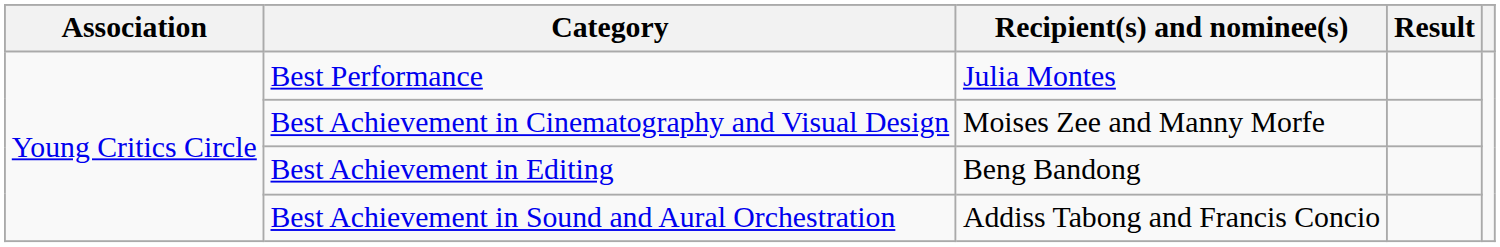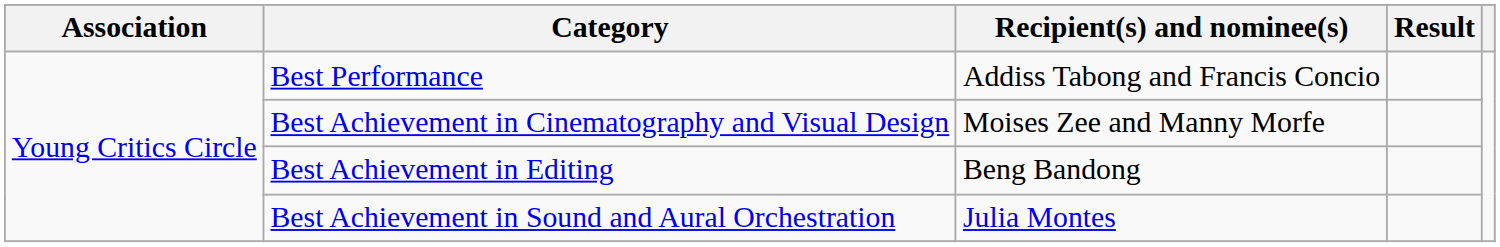 <table class="wikitable plainrowheaders sortable">
 <tr style="background:#ccc; text-align:center;">
 <th scope="col">Association</th>
 <th scope="col">Category</th>
 <th scope="col">Recipient(s) and nominee(s)</th>
 <th scope="col">Result</th>
 <th scope="col" class="unsortable"></th>
 </tr>
 <tr>
 <td rowspan="4"><a href='#'>Young Critics Circle</a></td>
 <td><a href='#'>Best Performance</a></td>
-<td><a href='#'>Julia Montes</a></td>
+<td>Addiss Tabong and Francis Concio</td>
 <td></td>
 <td rowspan="4" align="center"></td>
 </tr>
 <tr>
 <td><a href='#'>Best Achievement in Cinematography and Visual Design</a></td>
 <td>Moises Zee and Manny Morfe</td>
 <td></td>
 </tr>
 <tr>
 <td><a href='#'>Best Achievement in Editing</a></td>
 <td>Beng Bandong</td>
 <td></td>
 </tr>
 <tr>
 <td><a href='#'>Best Achievement in Sound and Aural Orchestration</a></td>
-<td>Addiss Tabong and Francis Concio</td>
+<td><a href='#'>Julia Montes</a></td>
 <td></td>
 </tr>
 </table>
